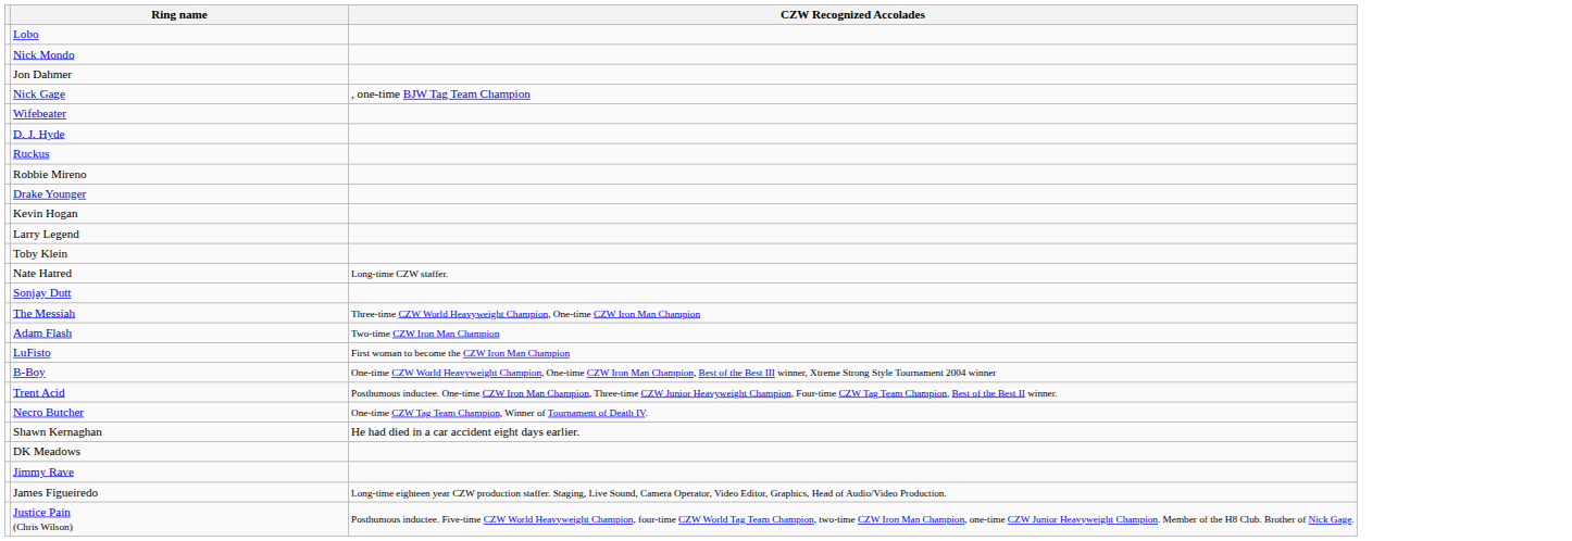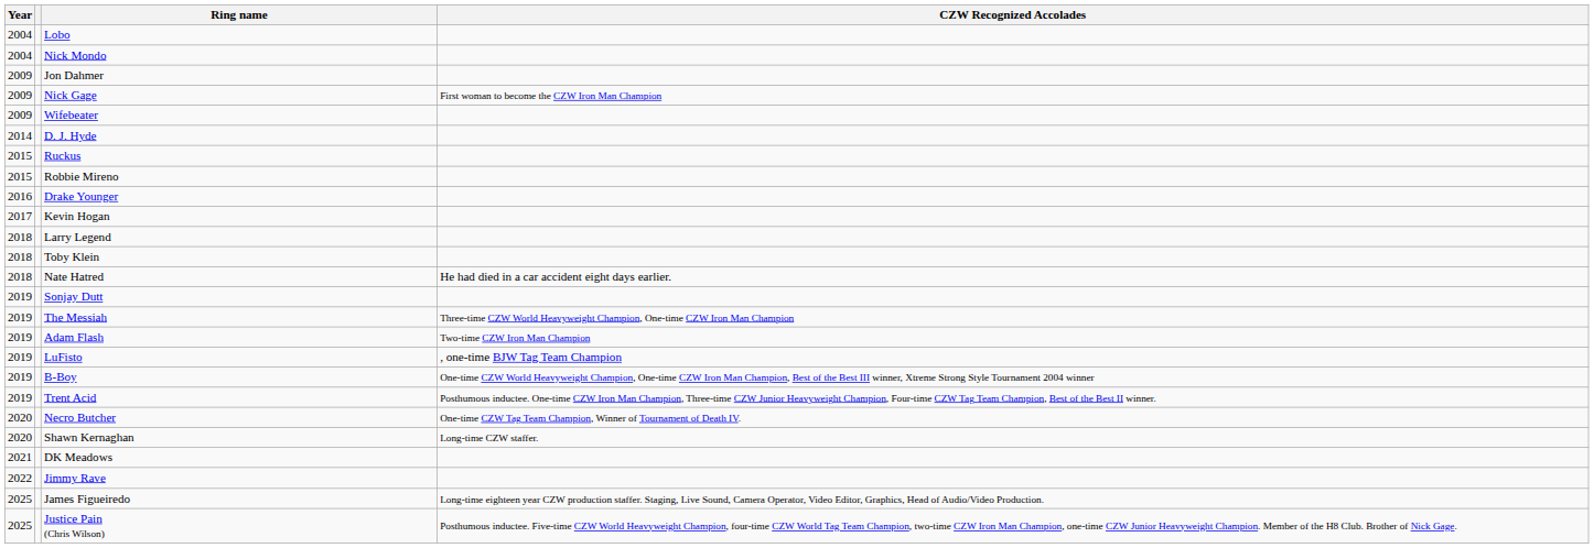 <table class="wikitable sortable" style="font-size: 95%">
 <tr>
+<th style="width:1%;">Year</th>
 <th class="unsortable"></th>
 <th style="width:25%;">Ring name<br></th>
 <th class="unsortable">CZW Recognized Accolades</th>
 </tr>
 <tr>
+<td>2004</td>
 <td></td>
 <td><a href='#'>Lobo</a><br></td>
 <td></td>
 </tr>
 <tr>
+<td>2004</td>
 <td></td>
 <td><a href='#'>Nick Mondo</a><br></td>
 <td></td>
 </tr>
 <tr>
+<td>2009</td>
 <td></td>
 <td>Jon Dahmer<br></td>
 <td></td>
 </tr>
 <tr>
+<td>2009</td>
 <td></td>
 <td><a href='#'>Nick Gage</a><br></td>
-<td>, one-time <a href='#'>BJW Tag Team Champion</a></td>
+<td><small>First woman to become the <a href='#'>CZW Iron Man Champion</a></small></td>
 </tr>
 <tr>
+<td>2009</td>
 <td></td>
 <td><a href='#'>Wifebeater</a><br></td>
 <td></td>
 </tr>
 <tr>
+<td>2014</td>
 <td></td>
 <td><a href='#'>D. J. Hyde</a><br></td>
 <td></td>
 </tr>
 <tr>
+<td>2015</td>
 <td></td>
 <td><a href='#'>Ruckus</a><br></td>
 <td></td>
 </tr>
 <tr>
+<td>2015</td>
 <td></td>
 <td>Robbie Mireno<br></td>
 <td></td>
 </tr>
 <tr>
+<td>2016</td>
 <td></td>
 <td><a href='#'>Drake Younger</a><br></td>
 <td></td>
 </tr>
 <tr>
+<td>2017</td>
 <td></td>
 <td>Kevin Hogan</td>
 <td></td>
 </tr>
 <tr>
+<td>2018</td>
 <td></td>
 <td>Larry Legend<br></td>
 <td></td>
 </tr>
 <tr>
+<td>2018</td>
 <td></td>
 <td>Toby Klein<br></td>
 <td></td>
 </tr>
 <tr>
+<td>2018</td>
 <td></td>
 <td>Nate Hatred<br></td>
-<td><small>Long-time CZW staffer.</small></td>
+<td> He had died in a car accident  eight days earlier.</td>
 </tr>
 <tr>
+<td>2019</td>
 <td></td>
 <td><a href='#'>Sonjay Dutt</a> <br></td>
 <td></td>
 </tr>
 <tr>
+<td>2019</td>
 <td></td>
 <td><a href='#'>The Messiah</a><br></td>
 <td><small>Three-time <a href='#'>CZW World Heavyweight Champion</a>, One-time <a href='#'>CZW Iron Man Champion</a></small></td>
 </tr>
 <tr>
+<td>2019</td>
 <td></td>
 <td><a href='#'>Adam Flash</a><br></td>
 <td><small>Two-time <a href='#'>CZW Iron Man Champion</a></small></td>
 </tr>
 <tr>
+<td>2019</td>
 <td></td>
 <td><a href='#'>LuFisto</a><br></td>
-<td><small>First woman to become the <a href='#'>CZW Iron Man Champion</a></small></td>
+<td>, one-time <a href='#'>BJW Tag Team Champion</a></td>
 </tr>
 <tr>
+<td>2019</td>
 <td></td>
 <td><a href='#'>B-Boy</a><br></td>
 <td><small>One-time <a href='#'>CZW World Heavyweight Champion</a>, One-time <a href='#'>CZW Iron Man Champion</a>, <a href='#'>Best of the Best III</a> winner, Xtreme Strong Style Tournament 2004 winner</small></td>
 </tr>
 <tr>
+<td>2019</td>
 <td></td>
 <td><a href='#'>Trent Acid</a><br></td>
 <td><small>Posthumous inductee. One-time <a href='#'>CZW Iron Man Champion</a>, Three-time <a href='#'>CZW Junior Heavyweight Champion</a>, Four-time <a href='#'>CZW Tag Team Champion</a>, <a href='#'>Best of the Best II</a> winner.</small></td>
 </tr>
 <tr>
+<td>2020</td>
 <td></td>
 <td><a href='#'>Necro Butcher</a><br></td>
 <td><small>One-time <a href='#'>CZW Tag Team Champion</a>, Winner of <a href='#'>Tournament of Death IV</a>.</small></td>
 </tr>
 <tr>
+<td>2020</td>
 <td></td>
 <td>Shawn Kernaghan</td>
-<td> He had died in a car accident  eight days earlier.</td>
+<td><small>Long-time CZW staffer.</small></td>
 </tr>
 <tr>
+<td>2021</td>
 <td></td>
 <td>DK Meadows<br><small></small></td>
 <td></td>
 </tr>
 <tr>
+<td>2022</td>
 <td></td>
 <td><a href='#'>Jimmy Rave</a><br><small></small></td>
 <td></td>
 </tr>
 <tr>
+<td>2025</td>
 <td></td>
 <td>James Figueiredo</td>
 <td><small>Long-time eighteen year CZW production staffer. Staging, Live Sound, Camera Operator, Video Editor, Graphics, Head of Audio/Video Production.</small></td>
 </tr>
 <tr>
+<td>2025</td>
 <td></td>
 <td><a href='#'>Justice Pain</a><br><small>(Chris Wilson)</small></td>
 <td><small>Posthumous inductee. Five-time <a href='#'>CZW World Heavyweight Champion</a>, four-time <a href='#'>CZW World Tag Team Champion</a>, two-time <a href='#'>CZW Iron Man Champion</a>, one-time <a href='#'>CZW Junior Heavyweight Champion</a>. Member of the H8 Club. Brother of <a href='#'>Nick Gage</a>.</small></td>
 </tr>
 </table>
